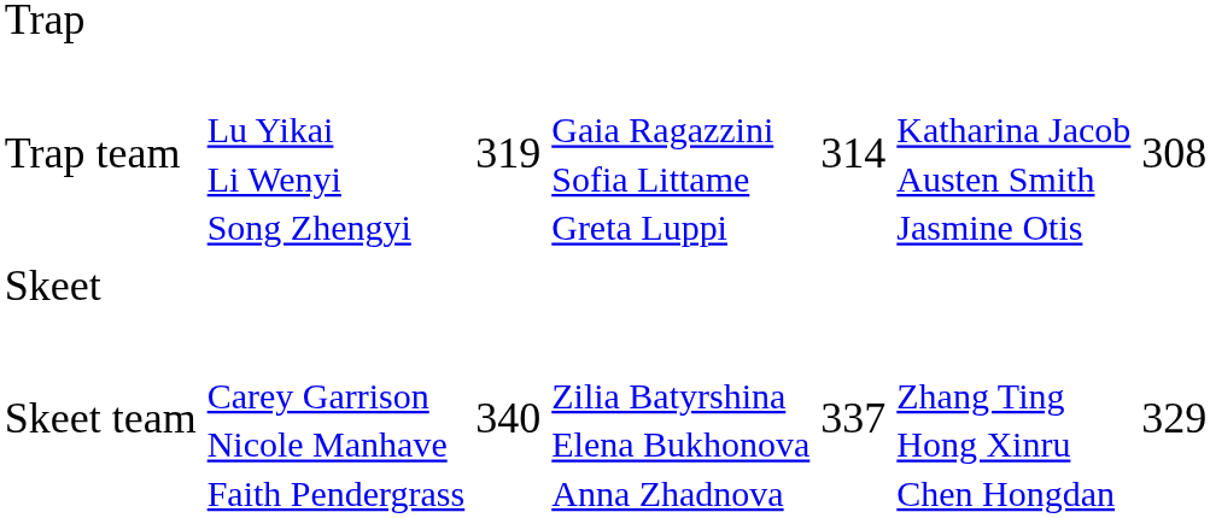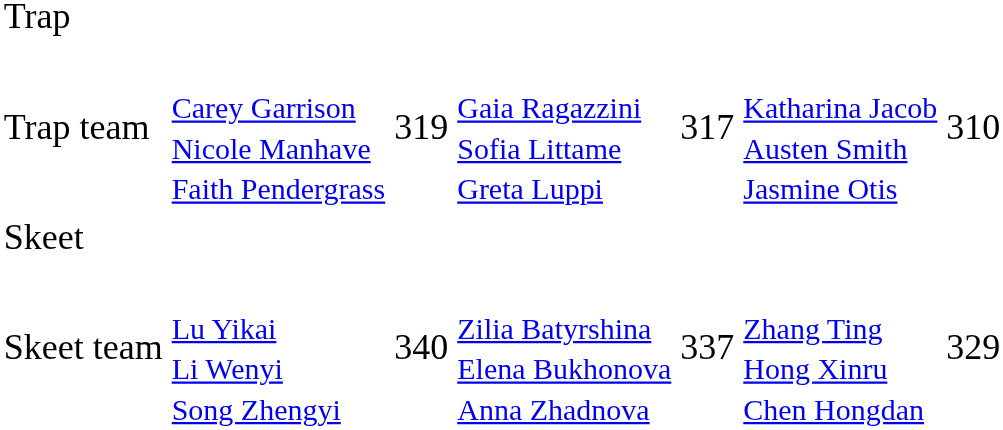 <table>
 <tr>
 <td>Trap</td>
 <td colspan=2></td>
 <td colspan=2></td>
 <td colspan=2></td>
 </tr>
 <tr>
 <td>Trap team</td>
-<td><br><small><a href='#'>Lu Yikai</a><br><a href='#'>Li Wenyi</a><br><a href='#'>Song Zhengyi</a></small></td>
+<td><br><small><a href='#'>Carey Garrison</a><br><a href='#'>Nicole Manhave</a><br><a href='#'>Faith Pendergrass</a></small></td>
 <td>319</td>
 <td><br><small><a href='#'>Gaia Ragazzini</a><br><a href='#'>Sofia Littame</a><br><a href='#'>Greta Luppi</a></small></td>
-<td>314</td>
+<td>317</td>
 <td><br><small><a href='#'>Katharina Jacob</a><br><a href='#'>Austen Smith</a><br><a href='#'>Jasmine Otis</a></small></td>
-<td>308</td>
+<td>310</td>
 </tr>
 <tr>
 <td>Skeet</td>
 <td colspan=2></td>
 <td colspan=2></td>
 <td colspan=2></td>
 </tr>
 <tr>
 <td>Skeet team</td>
-<td><br><small><a href='#'>Carey Garrison</a><br><a href='#'>Nicole Manhave</a><br><a href='#'>Faith Pendergrass</a></small></td>
+<td><br><small><a href='#'>Lu Yikai</a><br><a href='#'>Li Wenyi</a><br><a href='#'>Song Zhengyi</a></small></td>
 <td>340</td>
 <td><br><small><a href='#'>Zilia Batyrshina</a><br><a href='#'>Elena Bukhonova</a><br><a href='#'>Anna Zhadnova</a></small></td>
 <td>337</td>
 <td><br><small><a href='#'>Zhang Ting</a><br><a href='#'>Hong Xinru</a><br><a href='#'>Chen Hongdan</a></small></td>
 <td>329</td>
 </tr>
 </table>
